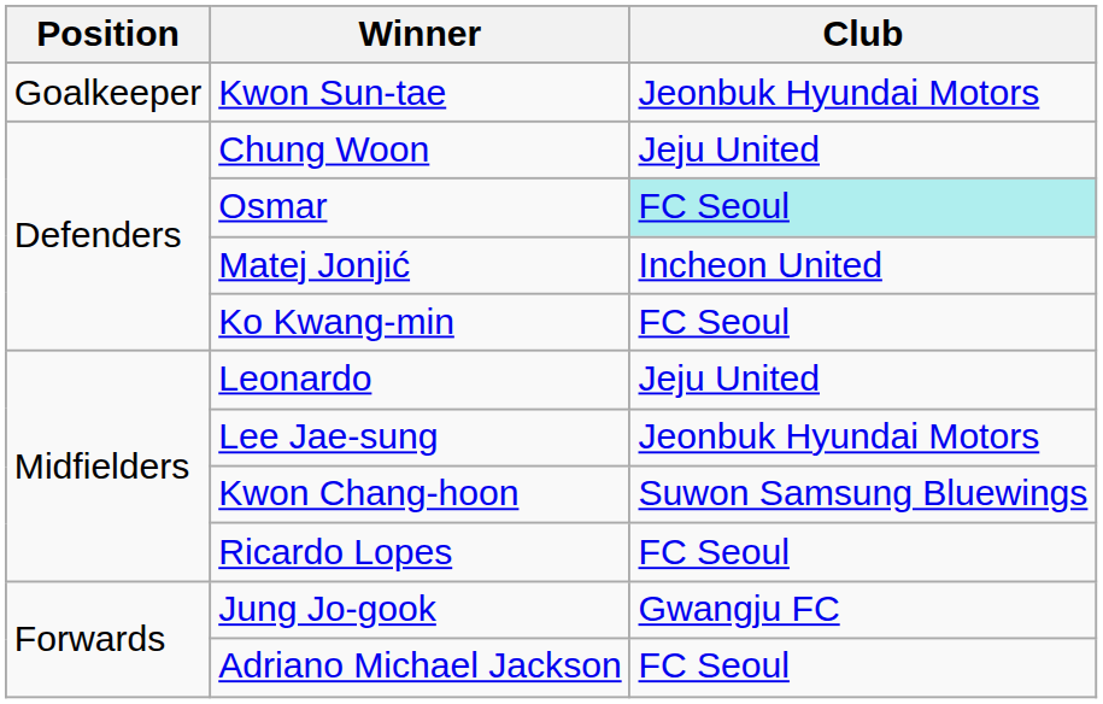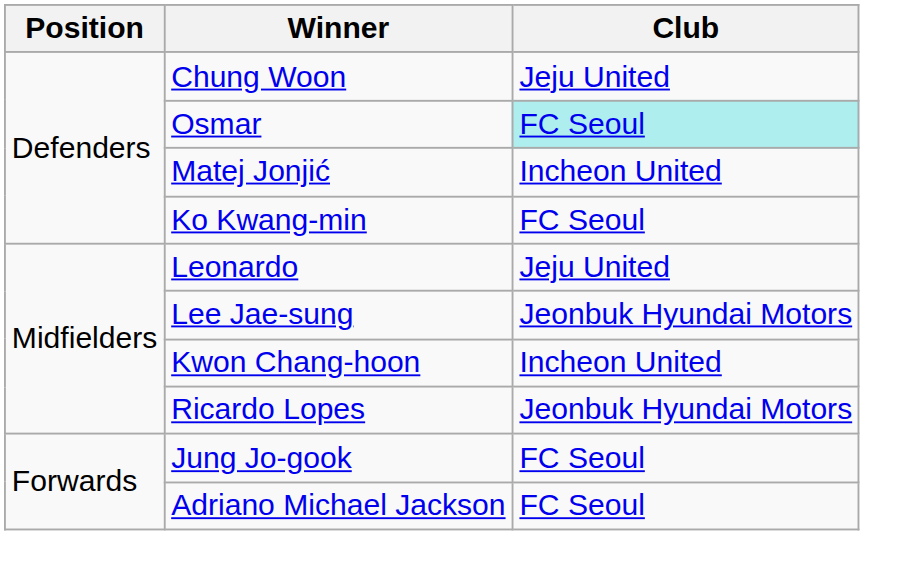 <table class="wikitable">
 <tr>
 <th>Position</th>
 <th>Winner</th>
 <th>Club</th>
-</tr>
-<tr>
-<td>Goalkeeper</td>
-<td> <a href='#'>Kwon Sun-tae</a></td>
-<td><a href='#'>Jeonbuk Hyundai Motors</a></td>
 </tr>
 <tr>
 <td rowspan="4">Defenders</td>
 <td> <a href='#'>Chung Woon</a></td>
 <td><a href='#'>Jeju United</a></td>
 </tr>
 <tr>
 <td> <a href='#'>Osmar</a></td>
 <td style="background: paleturquoise;"><a href='#'>FC Seoul</a></td>
 </tr>
 <tr>
 <td> <a href='#'>Matej Jonjić</a></td>
 <td><a href='#'>Incheon United</a></td>
 </tr>
 <tr>
 <td> <a href='#'>Ko Kwang-min</a></td>
 <td><a href='#'>FC Seoul</a></td>
 </tr>
 <tr>
 <td rowspan="4">Midfielders</td>
 <td> <a href='#'>Leonardo</a></td>
 <td><a href='#'>Jeju United</a></td>
 </tr>
 <tr>
 <td> <a href='#'>Lee Jae-sung</a></td>
 <td><a href='#'>Jeonbuk Hyundai Motors</a></td>
 </tr>
 <tr>
 <td> <a href='#'>Kwon Chang-hoon</a></td>
-<td><a href='#'>Suwon Samsung Bluewings</a></td>
+<td><a href='#'>Incheon United</a></td>
 </tr>
 <tr>
 <td> <a href='#'>Ricardo Lopes</a></td>
-<td><a href='#'>FC Seoul</a></td>
+<td><a href='#'>Jeonbuk Hyundai Motors</a></td>
 </tr>
 <tr>
 <td rowspan="2">Forwards</td>
 <td> <a href='#'>Jung Jo-gook</a></td>
-<td><a href='#'>Gwangju FC</a></td>
+<td><a href='#'>FC Seoul</a></td>
 </tr>
 <tr>
 <td> <a href='#'>Adriano Michael Jackson</a></td>
 <td><a href='#'>FC Seoul</a></td>
 </tr>
 </table>
